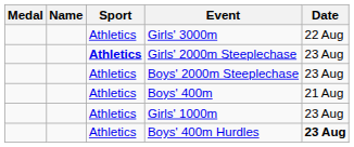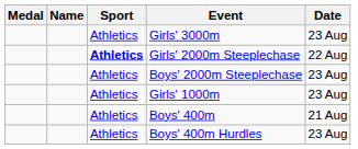 <table class="wikitable sortable" style="font-size:90%">
 <tr>
 <th>Medal</th>
 <th>Name</th>
 <th>Sport</th>
 <th>Event</th>
 <th>Date</th>
 </tr>
 <tr>
 <td></td>
 <td></td>
 <td><a href='#'>Athletics</a></td>
 <td><a href='#'>Girls' 3000m</a></td>
-<td>22 Aug</td>
+<td>23 Aug</td>
 </tr>
 <tr>
 <td></td>
 <td></td>
 <td><strong><a href='#'>Athletics</a></strong></td>
 <td><a href='#'>Girls' 2000m Steeplechase</a></td>
+<td>22 Aug</td>
+</tr>
+<tr>
+<td></td>
+<td></td>
+<td><a href='#'>Athletics</a></td>
+<td><a href='#'>Boys' 2000m Steeplechase</a></td>
 <td>23 Aug</td>
 </tr>
 <tr>
 <td></td>
 <td></td>
 <td><a href='#'>Athletics</a></td>
-<td><a href='#'>Boys' 2000m Steeplechase</a></td>
+<td><a href='#'>Girls' 1000m</a></td>
 <td>23 Aug</td>
 </tr>
 <tr>
 <td></td>
 <td></td>
 <td><a href='#'>Athletics</a></td>
 <td><a href='#'>Boys' 400m</a></td>
 <td>21 Aug</td>
 </tr>
 <tr>
 <td></td>
 <td></td>
 <td><a href='#'>Athletics</a></td>
-<td><a href='#'>Girls' 1000m</a></td>
+<td><a href='#'>Boys' 400m Hurdles</a></td>
 <td>23 Aug</td>
 </tr>
-<tr>
-<td></td>
-<td></td>
-<td><a href='#'>Athletics</a></td>
-<td><a href='#'>Boys' 400m Hurdles</a></td>
-<td><strong>23 Aug</strong></td>
-</tr>
 </table>
